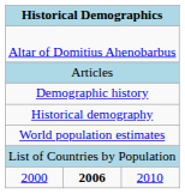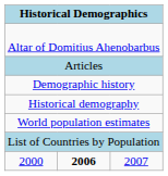 <table class="wikitable floatright">
 <tr>
 <th colspan="3" style="background:lightblue;width:200px;font-size:100%">Historical Demographics</th>
 </tr>
 <tr>
 <td colspan="3" style="text-align:center;font-size:100%"><br><a href='#'>Altar of Domitius Ahenobarbus</a></td>
 </tr>
 <tr>
 <td colspan="3" style="background:lightblue;text-align:center;font-size:100%">Articles</td>
 </tr>
 <tr>
 <td colspan="3" style="text-align:center;font-size:100%"><a href='#'>Demographic history</a></td>
 </tr>
 <tr>
 <td colspan="3" style="text-align:center;font-size:100%"><a href='#'>Historical demography</a></td>
 </tr>
 <tr>
 <td colspan="3" style="text-align:center;font-size:100%"><a href='#'>World population estimates</a></td>
 </tr>
 <tr>
 <td colspan="3" style="background:lightblue;text-align:center;font-size:100%">List of Countries by Population</td>
 </tr>
 <tr>
 <td colspan="1" style="text-align:center;font-size:100%"><a href='#'>2000</a></td>
 <td style="text-align:center;font-size:100%"><strong>2006</strong></td>
-<td style="text-align:center;font-size:100%"><a href='#'>2010</a></td>
+<td style="text-align:center;font-size:100%"><a href='#'>2007</a></td>
 </tr>
 </table>
